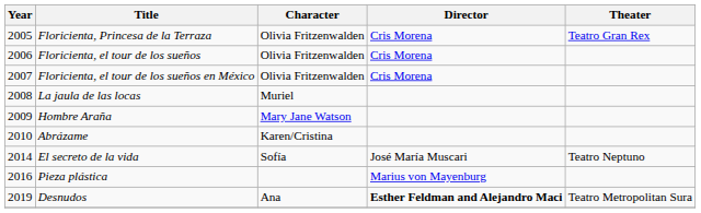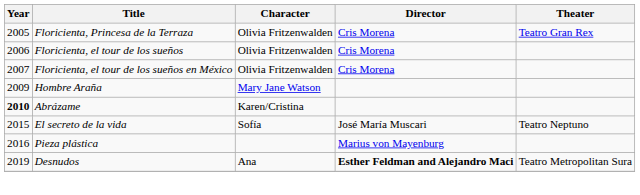 <table class="wikitable" style="font-size: 90%;">
 <tr>
 <th>Year</th>
 <th>Title</th>
 <th>Character</th>
 <th>Director</th>
 <th>Theater</th>
 </tr>
 <tr>
 <td>2005</td>
 <td><em>Floricienta, Princesa de la Terraza</em></td>
 <td>Olivia Fritzenwalden</td>
 <td><a href='#'>Cris Morena</a></td>
 <td><a href='#'>Teatro Gran Rex</a></td>
 </tr>
 <tr>
 <td>2006</td>
 <td><em>Floricienta, el tour de los sueños</em></td>
 <td>Olivia Fritzenwalden</td>
 <td><a href='#'>Cris Morena</a></td>
 <td></td>
 </tr>
 <tr>
 <td>2007</td>
 <td><em>Floricienta, el tour de los sueños en México</em></td>
 <td>Olivia Fritzenwalden</td>
 <td><a href='#'>Cris Morena</a></td>
 <td></td>
 </tr>
 <tr>
-<td>2008</td>
-<td><em>La jaula de las locas</em></td>
-<td>Muriel</td>
-<td></td>
-<td></td>
-</tr>
-<tr>
 <td>2009</td>
 <td><em>Hombre Araña</em></td>
 <td><a href='#'>Mary Jane Watson</a></td>
 <td></td>
 <td></td>
 </tr>
 <tr>
-<td>2010</td>
+<td><strong>2010</strong></td>
 <td><em>Abrázame</em></td>
 <td>Karen/Cristina</td>
 <td></td>
 <td></td>
 </tr>
 <tr>
-<td>2014</td>
+<td>2015</td>
 <td><em>El secreto de la vida</em></td>
 <td>Sofía</td>
 <td>José María Muscari</td>
 <td>Teatro Neptuno</td>
 </tr>
 <tr>
 <td>2016</td>
 <td><em>Pieza plástica</em></td>
 <td></td>
 <td><a href='#'>Marius von Mayenburg</a></td>
 <td></td>
 </tr>
 <tr>
 <td>2019</td>
 <td><em>Desnudos</em></td>
 <td>Ana</td>
 <td><strong>Esther Feldman and Alejandro Maci</strong></td>
 <td>Teatro Metropolitan Sura</td>
 </tr>
 <tr>
 </tr>
 </table>
